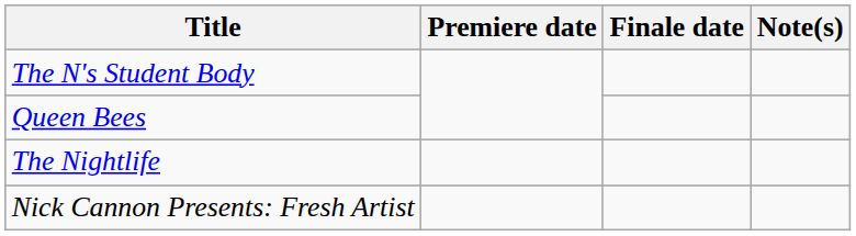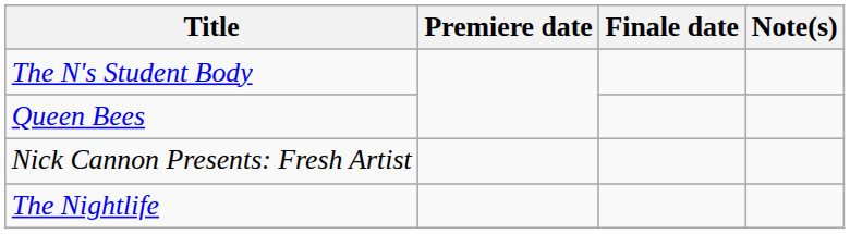 <table class="wikitable plainrowheaders sortable" style="text-align:center">
 <tr>
 <th>Title</th>
 <th>Premiere date</th>
 <th>Finale date</th>
 <th class="unsortable">Note(s)</th>
 </tr>
 <tr>
 <td style="text-align:left;"><em><a href='#'>The N's Student Body</a></em></td>
 <td rowspan=2></td>
 <td></td>
 <td></td>
 </tr>
 <tr>
 <td style="text-align:left;"><em><a href='#'>Queen Bees</a></em></td>
 <td></td>
 <td></td>
 </tr>
 <tr>
+<td style="text-align:left;"><em>Nick Cannon Presents: Fresh Artist</em></td>
+<td></td>
+<td></td>
+<td></td>
+</tr>
+<tr>
 <td style="text-align:left;"><em><a href='#'>The Nightlife</a></em></td>
 <td></td>
 <td></td>
 <td></td>
 </tr>
-<tr>
-<td style="text-align:left;"><em>Nick Cannon Presents: Fresh Artist</em></td>
-<td></td>
-<td></td>
-<td></td>
-</tr>
 </table>
